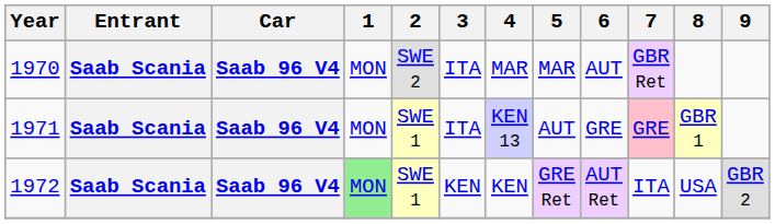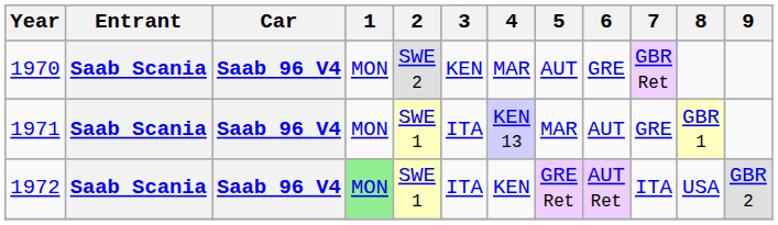 <table class="wikitable" style="text-align:center; font-size:90%;">
 <tr>
 <th>Year</th>
 <th>Entrant</th>
 <th>Car</th>
 <th>1</th>
 <th>2</th>
 <th>3</th>
 <th>4</th>
 <th>5</th>
 <th>6</th>
 <th>7</th>
 <th>8</th>
 <th>9</th>
 </tr>
 <tr>
 <td><a href='#'>1970</a></td>
 <th><a href='#'>Saab Scania</a></th>
 <th><a href='#'>Saab 96 V4</a></th>
 <td><a href='#'>MON</a></td>
 <td style="background:#DFDFDF;"><a href='#'>SWE</a><br><small>2</small></td>
-<td><a href='#'>ITA</a></td>
-<td><a href='#'>MAR</a></td>
+<td><a href='#'>KEN</a></td>
 <td><a href='#'>MAR</a></td>
 <td><a href='#'>AUT</a></td>
+<td><a href='#'>GRE</a></td>
 <td style="background:#EFCFFF;"><a href='#'>GBR</a><br><small>Ret</small></td>
 <td></td>
 <td></td>
 </tr>
 <tr>
 <td><a href='#'>1971</a></td>
 <th><a href='#'>Saab Scania</a></th>
 <th><a href='#'>Saab 96 V4</a></th>
 <td><a href='#'>MON</a></td>
 <td style="background:#FFFFBF;"><a href='#'>SWE</a><br><small>1</small></td>
 <td><a href='#'>ITA</a></td>
 <td style="background:#CFCFFF;"><a href='#'>KEN</a><br><small>13</small></td>
+<td><a href='#'>MAR</a></td>
 <td><a href='#'>AUT</a></td>
 <td><a href='#'>GRE</a></td>
-<td style="background: pink;"><a href='#'>GRE</a></td>
 <td style="background:#FFFFBF;"><a href='#'>GBR</a><br><small>1</small></td>
 <td></td>
 </tr>
 <tr>
 <td><a href='#'>1972</a></td>
 <th><a href='#'>Saab Scania</a></th>
 <th><a href='#'>Saab 96 V4</a></th>
 <td style="background: lightgreen;"><a href='#'>MON</a></td>
 <td style="background:#FFFFBF;"><a href='#'>SWE</a><br><small>1</small></td>
-<td><a href='#'>KEN</a></td>
+<td><a href='#'>ITA</a></td>
 <td><a href='#'>KEN</a></td>
 <td style="background:#EFCFFF;"><a href='#'>GRE</a><br><small>Ret</small></td>
 <td style="background:#EFCFFF;"><a href='#'>AUT</a><br><small>Ret</small></td>
 <td><a href='#'>ITA</a></td>
 <td><a href='#'>USA</a></td>
 <td style="background:#DFDFDF;"><a href='#'>GBR</a><br><small>2</small></td>
 </tr>
 <tr>
 </tr>
 </table>
